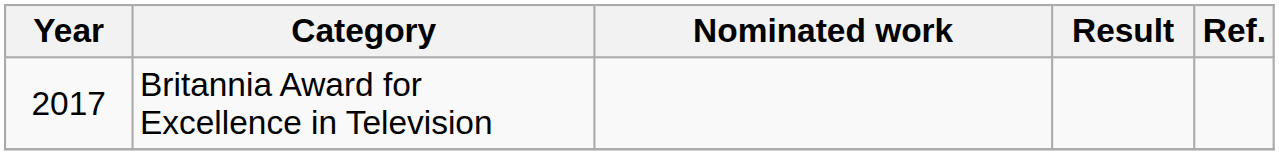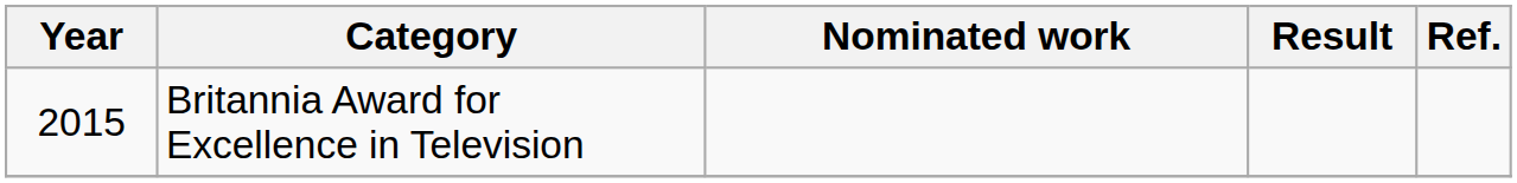 <table class=wikitable>
 <tr>
 <th scope="col" style="width:5em;">Year</th>
 <th scope="col" style="width:26em;">Category</th>
 <th scope="col" style="width:25em;">Nominated work</th>
 <th scope="col" style="width:5em;">Result</th>
 <th>Ref.</th>
 </tr>
 <tr>
-<td style="text-align:center;">2017</td>
+<td style="text-align:center;">2015</td>
 <td>Britannia Award for Excellence in Television</td>
 <td></td>
 <td></td>
 <td></td>
 </tr>
 <tr>
 </tr>
 </table>
